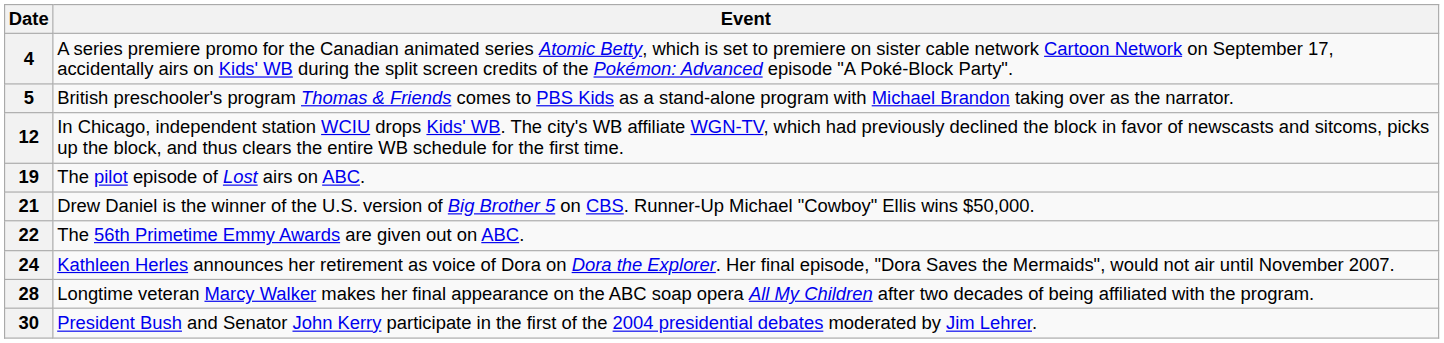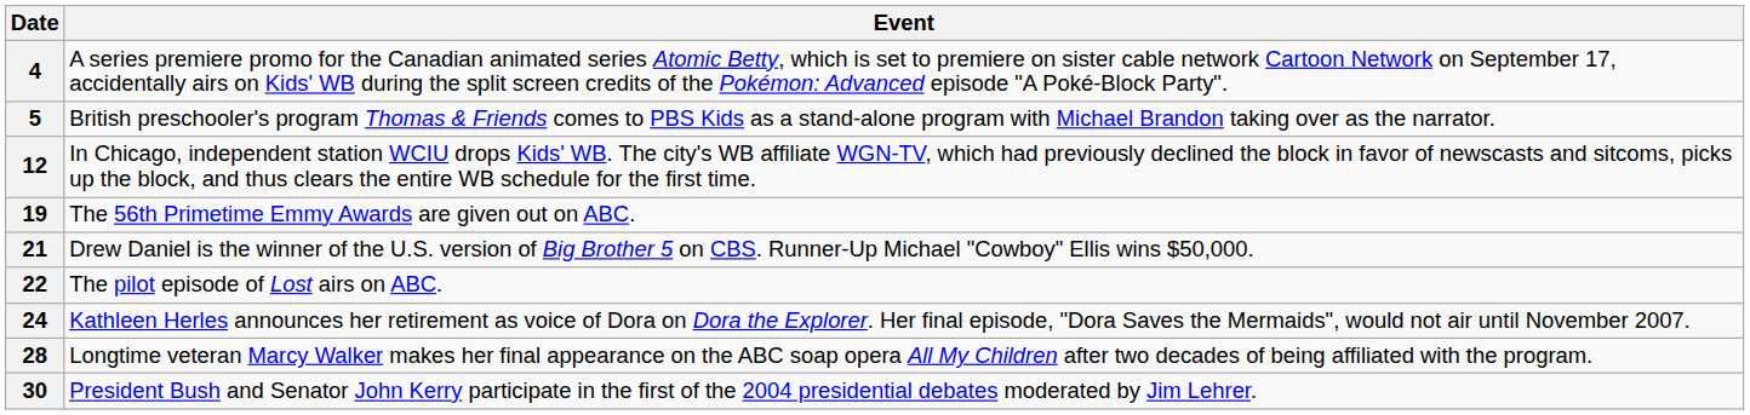 <table class="wikitable">
 <tr>
 <th>Date</th>
 <th>Event</th>
 </tr>
 <tr>
 <th>4</th>
 <td>A series premiere promo for the Canadian animated series <em><a href='#'>Atomic Betty</a></em>, which is set to premiere on sister cable network <a href='#'>Cartoon Network</a> on September 17, accidentally airs on <a href='#'>Kids' WB</a> during the split screen credits of the <em><a href='#'>Pokémon: Advanced</a></em> episode "A Poké-Block Party".</td>
 </tr>
 <tr>
 <th>5</th>
 <td>British preschooler's program <em><a href='#'>Thomas & Friends</a></em> comes to <a href='#'>PBS Kids</a> as a stand-alone program with <a href='#'>Michael Brandon</a> taking over as the narrator.</td>
 </tr>
 <tr>
 <th>12</th>
 <td>In Chicago, independent station <a href='#'>WCIU</a> drops <a href='#'>Kids' WB</a>. The city's WB affiliate <a href='#'>WGN-TV</a>, which had previously declined the block in favor of newscasts and sitcoms, picks up the block, and thus clears the entire WB schedule for the first time.</td>
 </tr>
 <tr>
 <th>19</th>
-<td>The <a href='#'>pilot</a> episode of <em><a href='#'>Lost</a></em> airs on <a href='#'>ABC</a>.</td>
+<td>The <a href='#'>56th Primetime Emmy Awards</a> are given out on <a href='#'>ABC</a>.</td>
 </tr>
 <tr>
 <th>21</th>
 <td>Drew Daniel is the winner of the U.S. version of <em><a href='#'>Big Brother 5</a></em> on <a href='#'>CBS</a>. Runner-Up Michael "Cowboy" Ellis wins $50,000.</td>
 </tr>
 <tr>
 <th>22</th>
-<td>The <a href='#'>56th Primetime Emmy Awards</a> are given out on <a href='#'>ABC</a>.</td>
+<td>The <a href='#'>pilot</a> episode of <em><a href='#'>Lost</a></em> airs on <a href='#'>ABC</a>.</td>
 </tr>
 <tr>
 <th>24</th>
 <td><a href='#'>Kathleen Herles</a> announces her retirement as voice of Dora on <em><a href='#'>Dora the Explorer</a></em>. Her final episode, "Dora Saves the Mermaids", would not air until November 2007.</td>
 </tr>
 <tr>
 <th>28</th>
 <td>Longtime veteran <a href='#'>Marcy Walker</a> makes her final appearance on the ABC soap opera <em><a href='#'>All My Children</a></em> after two decades of being affiliated with the program.</td>
 </tr>
 <tr>
 <th>30</th>
 <td><a href='#'>President Bush</a> and Senator <a href='#'>John Kerry</a> participate in the first of the <a href='#'>2004 presidential debates</a> moderated by <a href='#'>Jim Lehrer</a>.</td>
 </tr>
 </table>
